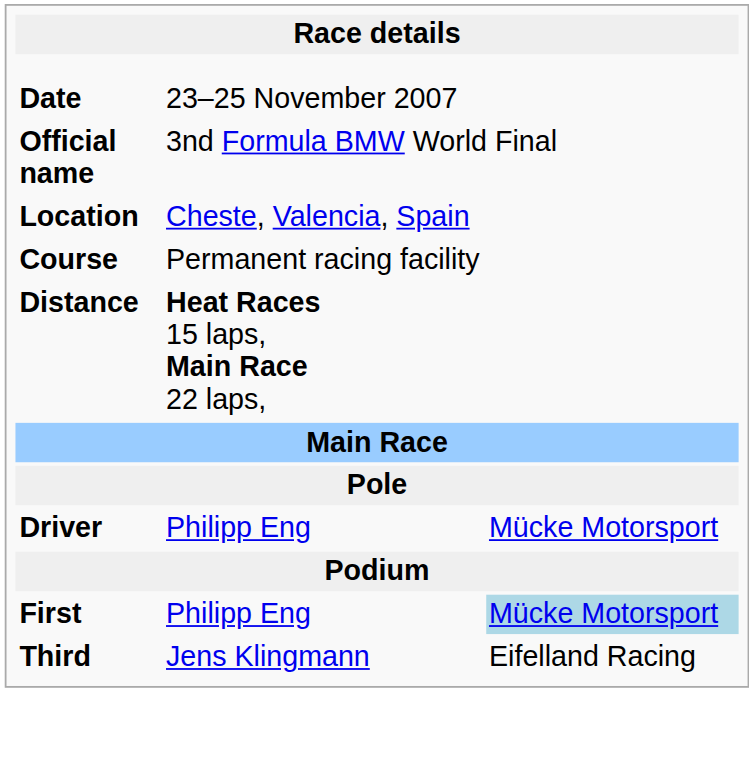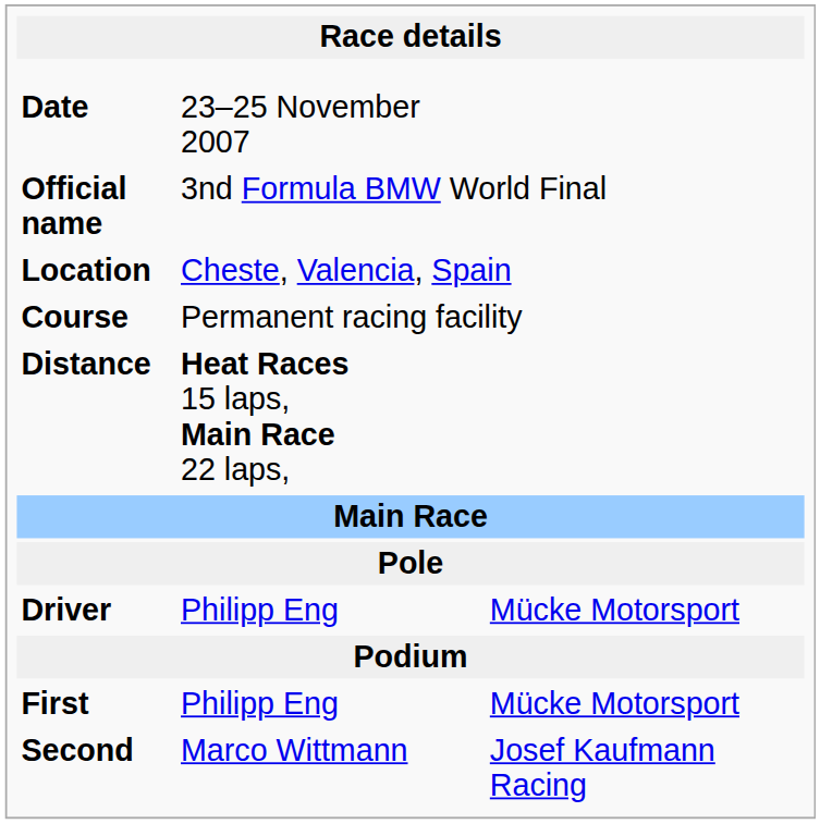 <table class="infobox" align="right" cellpadding="2" style="float:right; width: 26em; ">
 <tr>
 <th colspan=3 style="background:#efefef">Race details</th>
 </tr>
 <tr>
 <td colspan=3 style="text-align:center"></td>
 </tr>
 <tr>
 <td colspan=3 style="text-align:center"></td>
 </tr>
 <tr>
 <td style="width: 20%"><strong>Date</strong></td>
 <td>23–25 November 2007</td>
 </tr>
 <tr>
 <td><strong>Official name</strong></td>
 <td colspan=2>3nd <a href='#'>Formula BMW</a> World Final</td>
 </tr>
 <tr>
 <td><strong>Location</strong></td>
 <td colspan=2><a href='#'>Cheste</a>, <a href='#'>Valencia</a>, <a href='#'>Spain</a></td>
 </tr>
 <tr>
 <td><strong>Course</strong></td>
 <td colspan=2>Permanent racing facility<br></td>
 </tr>
 <tr>
 <td><strong>Distance</strong></td>
 <td colspan=2><strong>Heat Races</strong><br>15 laps, <br><strong>Main Race</strong><br>22 laps, </td>
 </tr>
 <tr>
 <td colspan=3 style="text-align:center; background-color:#99ccff"><strong>Main Race</strong></td>
 </tr>
 <tr>
 <th colspan=3 style="background:#efefef">Pole</th>
 </tr>
 <tr>
 <td><strong>Driver</strong></td>
 <td> <a href='#'>Philipp Eng</a></td>
 <td><a href='#'>Mücke Motorsport</a></td>
 </tr>
 <tr>
 <th colspan=3 style="background:#efefef">Podium</th>
 </tr>
 <tr>
 <td><strong>First</strong></td>
 <td> <a href='#'>Philipp Eng</a></td>
-<td style="background: lightblue;"><a href='#'>Mücke Motorsport</a></td>
+<td><a href='#'>Mücke Motorsport</a></td>
 </tr>
 <tr>
-<td><strong>Third</strong></td>
-<td> <a href='#'>Jens Klingmann</a></td>
-<td>Eifelland Racing</td>
+<td><strong>Second</strong></td>
+<td> <a href='#'>Marco Wittmann</a></td>
+<td><a href='#'>Josef Kaufmann Racing</a></td>
 </tr>
 </table>
